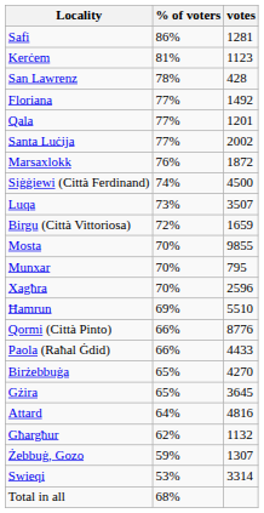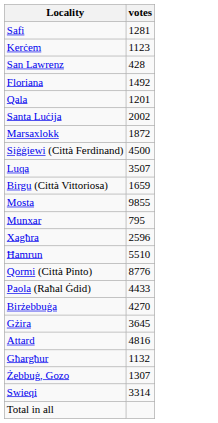 <table class="wikitable">
 <tr>
 <th>Locality</th>
-<th>% of voters</th>
 <th>votes</th>
 </tr>
 <tr>
 <td><a href='#'>Safi</a></td>
-<td>86%</td>
 <td>1281</td>
 </tr>
 <tr>
 <td><a href='#'>Kerċem</a></td>
-<td>81%</td>
 <td>1123</td>
 </tr>
 <tr>
 <td><a href='#'>San Lawrenz</a></td>
-<td>78%</td>
 <td>428</td>
 </tr>
 <tr>
 <td><a href='#'>Floriana</a></td>
-<td>77%</td>
 <td>1492</td>
 </tr>
 <tr>
 <td><a href='#'>Qala</a></td>
-<td>77%</td>
 <td>1201</td>
 </tr>
 <tr>
 <td><a href='#'>Santa Luċija</a></td>
-<td>77%</td>
 <td>2002</td>
 </tr>
 <tr>
 <td><a href='#'>Marsaxlokk</a></td>
-<td>76%</td>
 <td>1872</td>
 </tr>
 <tr>
 <td><a href='#'>Siġġiewi</a> (Città Ferdinand)</td>
-<td>74%</td>
 <td>4500</td>
 </tr>
 <tr>
 <td><a href='#'>Luqa</a></td>
-<td>73%</td>
 <td>3507</td>
 </tr>
 <tr>
 <td><a href='#'>Birgu</a> (Città Vittoriosa)</td>
-<td>72%</td>
 <td>1659</td>
 </tr>
 <tr>
 <td><a href='#'>Mosta</a></td>
-<td>70%</td>
 <td>9855</td>
 </tr>
 <tr>
 <td><a href='#'>Munxar</a></td>
-<td>70%</td>
 <td>795</td>
 </tr>
 <tr>
 <td><a href='#'>Xagħra</a></td>
-<td>70%</td>
 <td>2596</td>
 </tr>
 <tr>
 <td><a href='#'>Ħamrun</a></td>
-<td>69%</td>
 <td>5510</td>
 </tr>
 <tr>
 <td><a href='#'>Qormi</a> (Città Pinto)</td>
-<td>66%</td>
 <td>8776</td>
 </tr>
 <tr>
 <td><a href='#'>Paola</a> (Raħal Ġdid)</td>
-<td>66%</td>
 <td>4433</td>
 </tr>
 <tr>
 <td><a href='#'>Birżebbuġa</a></td>
-<td>65%</td>
 <td>4270</td>
 </tr>
 <tr>
 <td><a href='#'>Gżira</a></td>
-<td>65%</td>
 <td>3645</td>
 </tr>
 <tr>
 <td><a href='#'>Attard</a></td>
-<td>64%</td>
 <td>4816</td>
 </tr>
 <tr>
 <td><a href='#'>Għargħur</a></td>
-<td>62%</td>
 <td>1132</td>
 </tr>
 <tr>
 <td><a href='#'>Żebbuġ, Gozo</a></td>
-<td>59%</td>
 <td>1307</td>
 </tr>
 <tr>
 <td><a href='#'>Swieqi</a></td>
-<td>53%</td>
 <td>3314</td>
 </tr>
 <tr>
 <td>Total in all</td>
-<td>68%</td>
 <td></td>
 </tr>
 </table>
